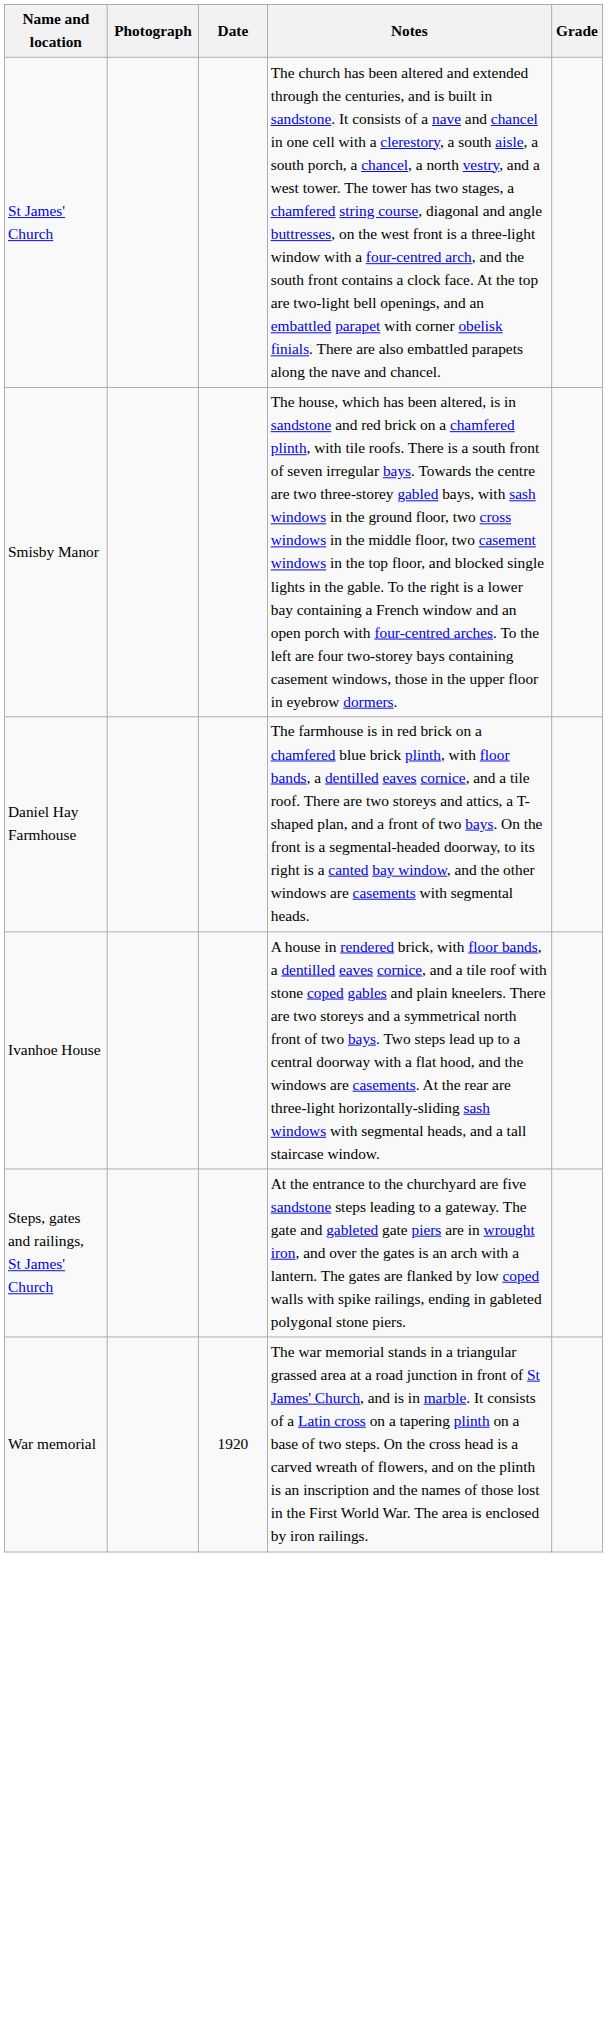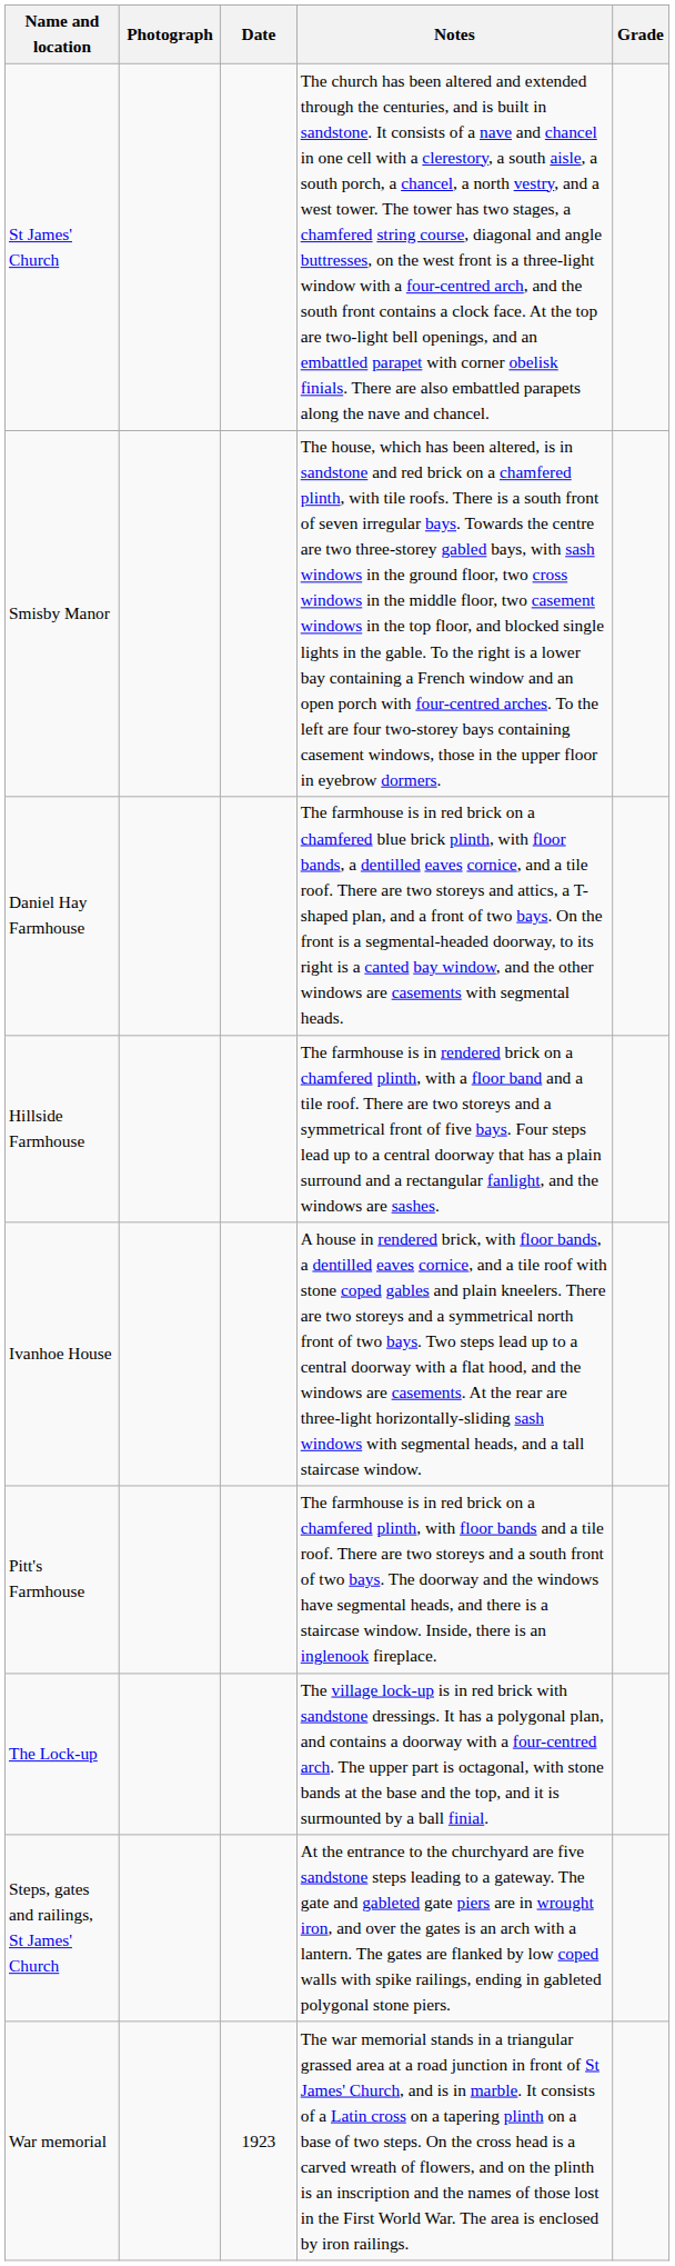 <table class="wikitable sortable plainrowheaders" style="width:100%; border:0; text-align:left; line-height:150%;">
 <tr>
 <th scope="col"  style="width:150px">Name and location</th>
 <th scope="col"  style="width:100px" class="unsortable">Photograph</th>
 <th scope="col"  style="width:120px">Date</th>
 <th scope="col"  style="width:650px" class="unsortable">Notes</th>
 <th scope="col"  style="width:50px">Grade</th>
 </tr>
 <tr>
 <td><a href='#'>St James' Church</a><br><small></small></td>
 <td></td>
 <td align="center"></td>
 <td>The church has been altered and extended through the centuries, and is built in <a href='#'>sandstone</a>.  It consists of a <a href='#'>nave</a> and <a href='#'>chancel</a> in one cell with a <a href='#'>clerestory</a>, a south <a href='#'>aisle</a>, a south porch, a <a href='#'>chancel</a>, a north <a href='#'>vestry</a>, and a west tower.  The tower has two stages, a <a href='#'>chamfered</a> <a href='#'>string course</a>, diagonal and angle <a href='#'>buttresses</a>, on the west front is a three-light window with a <a href='#'>four-centred arch</a>, and the south front contains a clock face.  At the top are two-light bell openings, and an <a href='#'>embattled</a> <a href='#'>parapet</a> with corner <a href='#'>obelisk</a> <a href='#'>finials</a>.  There are also embattled parapets along the nave and chancel.</td>
 <td align="center" ></td>
 </tr>
 <tr>
 <td>Smisby Manor<br><small></small></td>
 <td></td>
 <td align="center"></td>
 <td>The house, which has been altered, is in <a href='#'>sandstone</a> and red brick on a <a href='#'>chamfered</a> <a href='#'>plinth</a>, with tile roofs.  There is a south front of seven irregular <a href='#'>bays</a>.  Towards the centre are two three-storey <a href='#'>gabled</a> bays, with <a href='#'>sash windows</a> in the ground floor, two <a href='#'>cross windows</a> in the middle floor, two <a href='#'>casement windows</a> in the top floor, and blocked single lights in the gable.  To the right is a lower bay containing a French window and an open porch with <a href='#'>four-centred arches</a>.  To the left are four two-storey bays containing casement windows, those in the upper floor in eyebrow <a href='#'>dormers</a>.</td>
 <td align="center" ></td>
 </tr>
 <tr>
 <td>Daniel Hay Farmhouse<br><small></small></td>
 <td></td>
 <td align="center"></td>
 <td>The farmhouse is in red brick on a <a href='#'>chamfered</a> blue brick <a href='#'>plinth</a>, with <a href='#'>floor bands</a>, a <a href='#'>dentilled</a> <a href='#'>eaves</a> <a href='#'>cornice</a>, and a tile roof.  There are two storeys and attics, a T-shaped plan, and a front of two <a href='#'>bays</a>.  On the front is a segmental-headed doorway, to its right is a <a href='#'>canted</a> <a href='#'>bay window</a>, and the other windows are <a href='#'>casements</a> with segmental heads.</td>
 <td align="center" ></td>
 </tr>
 <tr>
+<td>Hillside Farmhouse<br><small></small></td>
+<td></td>
+<td align="center"></td>
+<td>The farmhouse is in <a href='#'>rendered</a> brick on a <a href='#'>chamfered</a> <a href='#'>plinth</a>, with a <a href='#'>floor band</a> and a tile roof.  There are two storeys and a symmetrical front of five <a href='#'>bays</a>.  Four steps lead up to a central doorway that has a plain surround and a rectangular <a href='#'>fanlight</a>, and the windows are <a href='#'>sashes</a>.</td>
+<td align="center" ></td>
+</tr>
+<tr>
 <td>Ivanhoe House<br><small></small></td>
 <td></td>
 <td align="center"></td>
 <td>A house in <a href='#'>rendered</a> brick, with <a href='#'>floor bands</a>, a <a href='#'>dentilled</a> <a href='#'>eaves</a> <a href='#'>cornice</a>, and a tile roof with stone <a href='#'>coped</a> <a href='#'>gables</a> and plain kneelers.  There are two storeys and a symmetrical north front of two <a href='#'>bays</a>.  Two steps lead up to a central doorway with a flat hood, and the windows are <a href='#'>casements</a>.  At the rear are three-light horizontally-sliding <a href='#'>sash windows</a> with segmental heads, and a tall staircase window.</td>
+<td align="center" ></td>
+</tr>
+<tr>
+<td>Pitt's Farmhouse<br><small></small></td>
+<td></td>
+<td align="center"></td>
+<td>The farmhouse is in red brick on a <a href='#'>chamfered</a> <a href='#'>plinth</a>, with <a href='#'>floor bands</a> and a tile roof.  There are two storeys and a south front of two <a href='#'>bays</a>.  The doorway and the windows have segmental heads, and there is a staircase window.  Inside, there is an <a href='#'>inglenook</a> fireplace.</td>
+<td align="center" ></td>
+</tr>
+<tr>
+<td><a href='#'>The Lock-up</a><br><small></small></td>
+<td></td>
+<td align="center"></td>
+<td>The <a href='#'>village lock-up</a> is in red brick with <a href='#'>sandstone</a> dressings.  It has a polygonal plan, and contains a doorway with a <a href='#'>four-centred arch</a>.  The upper part is octagonal, with stone bands at the base and the top, and it is surmounted by a ball <a href='#'>finial</a>.</td>
 <td align="center" ></td>
 </tr>
 <tr>
 <td>Steps, gates and railings,<br><a href='#'>St James' Church</a><br><small></small></td>
 <td></td>
 <td align="center"></td>
 <td>At the entrance to the churchyard are five <a href='#'>sandstone</a> steps leading to a gateway.  The gate and <a href='#'>gableted</a> gate <a href='#'>piers</a> are in <a href='#'>wrought iron</a>, and over the gates is an arch with a lantern.  The gates are flanked by low <a href='#'>coped</a> walls with spike railings, ending in gableted polygonal stone piers.</td>
 <td align="center" ></td>
 </tr>
 <tr>
 <td>War memorial<br><small></small></td>
 <td></td>
-<td align="center">1920</td>
+<td align="center">1923</td>
 <td>The war memorial stands in a triangular grassed area at a road junction in front of <a href='#'>St James' Church</a>, and is in <a href='#'>marble</a>.  It consists of a <a href='#'>Latin cross</a> on a tapering <a href='#'>plinth</a> on a base of two steps.  On the cross head is a carved wreath of flowers, and on the plinth is an inscription and the names of those lost in the First World War.  The area is enclosed by iron railings.</td>
 <td align="center" ></td>
 </tr>
 <tr>
 </tr>
 </table>
